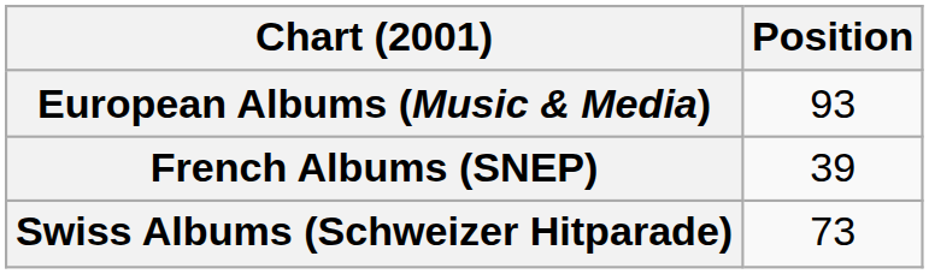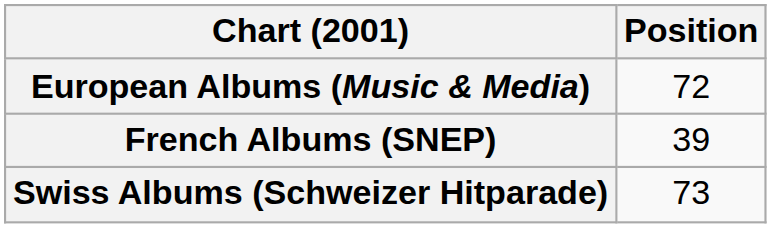 <table class="wikitable sortable plainrowheaders" style="text-align:center">
 <tr>
 <th scope="col">Chart (2001)</th>
 <th scope="col">Position</th>
 </tr>
 <tr>
 <th scope="row">European Albums (<em>Music & Media</em>)</th>
-<td>93</td>
+<td>72</td>
 </tr>
 <tr>
 <th scope="row">French Albums (SNEP)</th>
 <td>39</td>
 </tr>
 <tr>
 <th scope="row">Swiss Albums (Schweizer Hitparade)</th>
 <td>73</td>
 </tr>
 </table>
